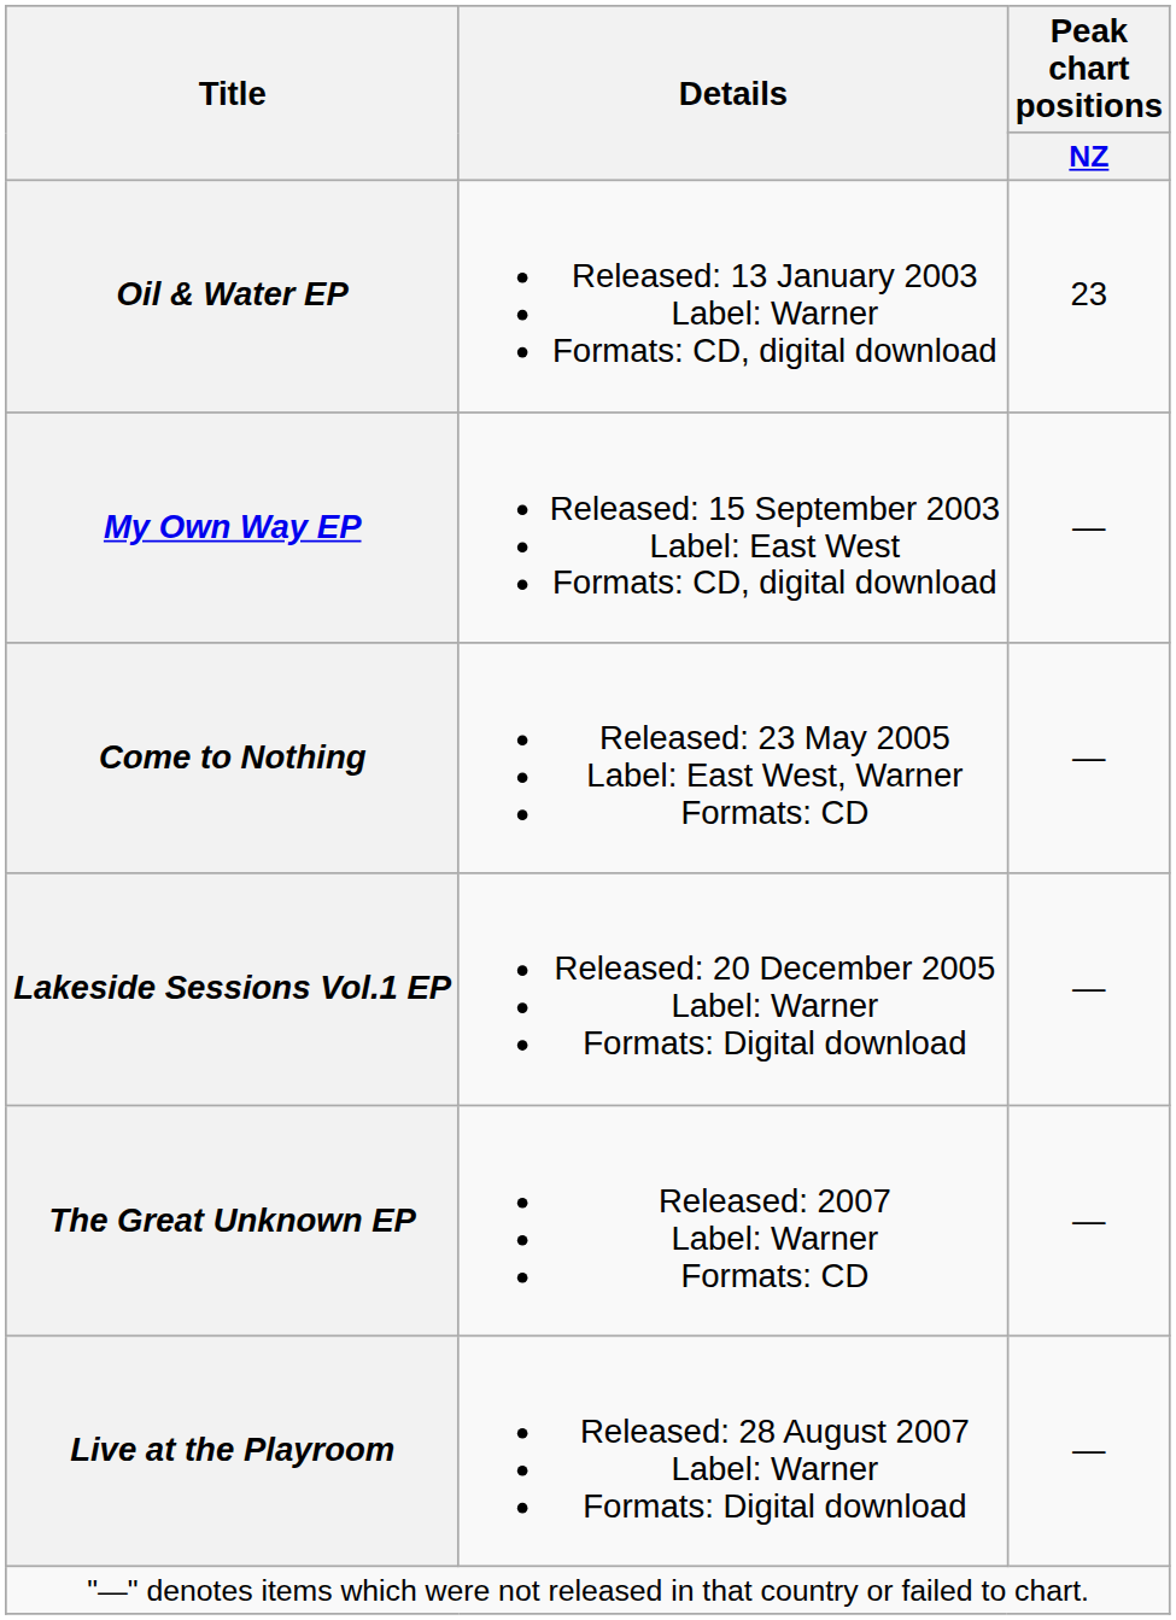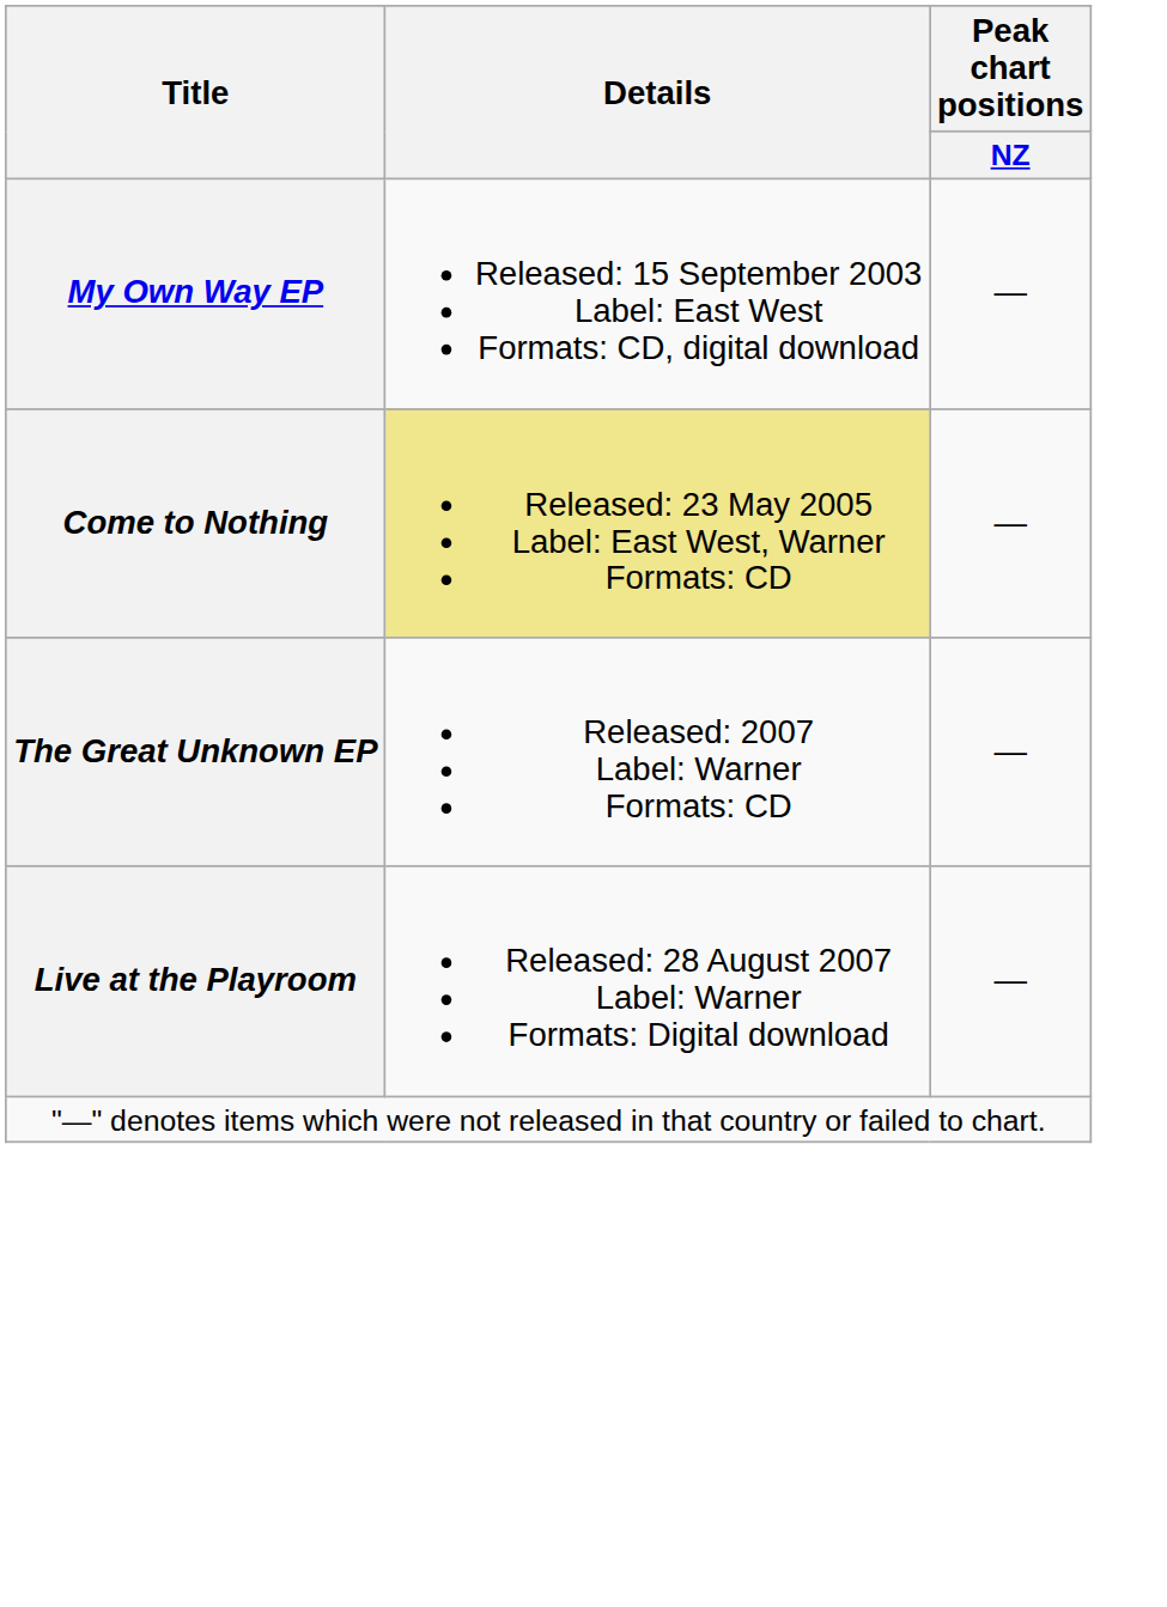 <table class="wikitable plainrowheaders" style="text-align:center;">
 <tr>
 <th scope="col" rowspan="2">Title</th>
 <th scope="col" rowspan="2">Details</th>
 <th scope="col" colspan="1">Peak chart positions</th>
 </tr>
 <tr>
 <th scope="col" style="width:3em;font-size:90%;"><a href='#'>NZ</a><br></th>
 </tr>
 <tr>
-<th scope="row"><em>Oil & Water EP</em></th>
-<td><br><ul><li>Released: 13 January 2003 </li><li>Label: Warner</li><li>Formats: CD, digital download</li></ul></td>
-<td>23</td>
-</tr>
-<tr>
 <th scope="row"><em><a href='#'>My Own Way EP</a></em></th>
 <td><br><ul><li>Released: 15 September 2003 </li><li>Label: East West</li><li>Formats: CD, digital download</li></ul></td>
 <td>—</td>
 </tr>
 <tr>
 <th scope="row"><em>Come to Nothing</em></th>
-<td><br><ul><li>Released: 23 May 2005 </li><li>Label: East West, Warner</li><li>Formats: CD</li></ul></td>
-<td>—</td>
-</tr>
-<tr>
-<th scope="row"><em>Lakeside Sessions Vol.1 EP</em></th>
-<td><br><ul><li>Released: 20 December 2005</li><li>Label: Warner</li><li>Formats: Digital download</li></ul></td>
+<td style="background: khaki;"><br><ul><li>Released: 23 May 2005 </li><li>Label: East West, Warner</li><li>Formats: CD</li></ul></td>
 <td>—</td>
 </tr>
 <tr>
 <th scope="row"><em>The Great Unknown EP</em></th>
 <td><br><ul><li>Released: 2007</li><li>Label: Warner</li><li>Formats: CD</li></ul></td>
 <td>—</td>
 </tr>
 <tr>
 <th scope="row"><em>Live at the Playroom</em></th>
 <td><br><ul><li>Released: 28 August 2007 </li><li>Label: Warner</li><li>Formats: Digital download</li></ul></td>
 <td>—</td>
 </tr>
 <tr>
 <td colspan="3" style="font-size:90%;">"—" denotes items which were not released in that country or failed to chart.</td>
 </tr>
 </table>
